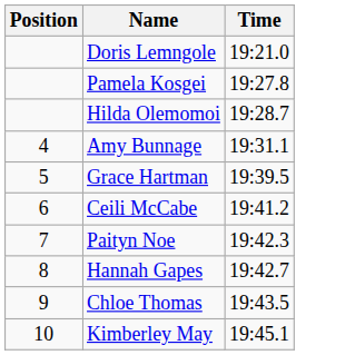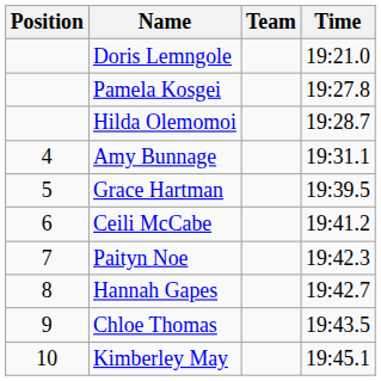 <table class="wikitable sortable">
 <tr>
 <th>Position</th>
 <th>Name</th>
+<th>Team</th>
 <th>Time</th>
 </tr>
 <tr>
 <td align=center></td>
 <td> <a href='#'>Doris Lemngole</a></td>
+<td></td>
 <td>19:21.0</td>
 </tr>
 <tr>
 <td align=center></td>
 <td> <a href='#'>Pamela Kosgei</a></td>
+<td></td>
 <td>19:27.8</td>
 </tr>
 <tr>
 <td align=center></td>
 <td> <a href='#'>Hilda Olemomoi</a></td>
+<td></td>
 <td>19:28.7</td>
 </tr>
 <tr>
 <td align=center>4</td>
 <td> <a href='#'>Amy Bunnage</a></td>
+<td></td>
 <td>19:31.1</td>
 </tr>
 <tr>
 <td align=center>5</td>
 <td> <a href='#'>Grace Hartman</a></td>
+<td></td>
 <td>19:39.5</td>
 </tr>
 <tr>
 <td align=center>6</td>
 <td> <a href='#'>Ceili McCabe</a></td>
+<td></td>
 <td>19:41.2</td>
 </tr>
 <tr>
 <td align=center>7</td>
 <td> <a href='#'>Paityn Noe</a></td>
+<td></td>
 <td>19:42.3</td>
 </tr>
 <tr>
 <td align=center>8</td>
 <td> <a href='#'>Hannah Gapes</a></td>
+<td></td>
 <td>19:42.7</td>
 </tr>
 <tr>
 <td align=center>9</td>
 <td> <a href='#'>Chloe Thomas</a></td>
+<td></td>
 <td>19:43.5</td>
 </tr>
 <tr>
 <td align=center>10</td>
 <td> <a href='#'>Kimberley May</a></td>
+<td></td>
 <td>19:45.1</td>
 </tr>
 </table>
